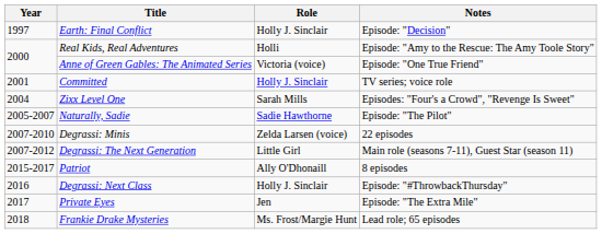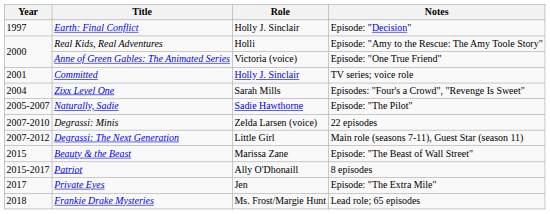 <table class="wikitable sortable">
 <tr>
 <th>Year</th>
 <th>Title</th>
 <th>Role</th>
 <th class="unsortable">Notes</th>
 </tr>
 <tr>
 <td>1997</td>
 <td><em><a href='#'>Earth: Final Conflict</a></em></td>
 <td>Holly J. Sinclair</td>
 <td>Episode: "<a href='#'>Decision</a>"</td>
 </tr>
 <tr>
 <td rowspan="2">2000</td>
 <td><em>Real Kids, Real Adventures</em></td>
 <td>Holli</td>
 <td>Episode: "Amy to the Rescue: The Amy Toole Story"</td>
 </tr>
 <tr>
 <td><em><a href='#'>Anne of Green Gables: The Animated Series</a></em></td>
 <td>Victoria (voice)</td>
 <td>Episode: "One True Friend"</td>
 </tr>
 <tr>
 <td>2001</td>
 <td><em><a href='#'>Committed</a></em></td>
 <td><a href='#'>Holly J. Sinclair</a></td>
 <td>TV series; voice role</td>
 </tr>
 <tr>
 <td>2004</td>
 <td><em><a href='#'>Zixx Level One</a></em></td>
 <td>Sarah Mills</td>
 <td>Episodes: "Four's a Crowd", "Revenge Is Sweet"</td>
 </tr>
 <tr>
 <td>2005-2007</td>
 <td><em><a href='#'>Naturally, Sadie</a></em></td>
 <td><a href='#'>Sadie Hawthorne</a></td>
 <td>Episode: "The Pilot"</td>
 </tr>
 <tr>
 <td>2007-2010</td>
 <td><em>Degrassi: Minis</em></td>
 <td>Zelda Larsen (voice)</td>
 <td>22 episodes</td>
 </tr>
 <tr>
 <td>2007-2012</td>
 <td><em><a href='#'>Degrassi: The Next Generation</a></em></td>
 <td>Little Girl</td>
 <td>Main role (seasons 7-11), Guest Star (season 11)</td>
 </tr>
 <tr>
+<td>2015</td>
+<td><em><a href='#'>Beauty & the Beast</a></em></td>
+<td>Marissa Zane</td>
+<td>Episode: "The Beast of Wall Street"</td>
+</tr>
+<tr>
 <td>2015-2017</td>
 <td><em><a href='#'>Patriot</a></em></td>
 <td>Ally O'Dhonaill</td>
 <td>8 episodes</td>
-</tr>
-<tr>
-<td>2016</td>
-<td><em><a href='#'>Degrassi: Next Class</a></em></td>
-<td>Holly J. Sinclair</td>
-<td>Episode: "#ThrowbackThursday"</td>
 </tr>
 <tr>
 <td>2017</td>
 <td><em><a href='#'>Private Eyes</a></em></td>
 <td>Jen</td>
 <td>Episode: "The Extra Mile"</td>
 </tr>
 <tr>
 <td>2018</td>
 <td><em><a href='#'>Frankie Drake Mysteries</a></em></td>
 <td>Ms. Frost/Margie Hunt</td>
 <td>Lead role; 65 episodes</td>
 </tr>
 </table>
